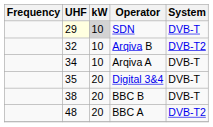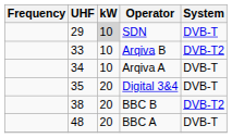 <table class="wikitable sortable">
 <tr>
 <th>Frequency</th>
 <th>UHF</th>
 <th>kW</th>
 <th>Operator</th>
 <th>System</th>
 </tr>
 <tr>
 <td></td>
-<td style="background: lightyellow;">29</td>
+<td>29</td>
 <td style="background: lightgrey;">10</td>
 <td><a href='#'>SDN</a></td>
 <td><a href='#'>DVB-T</a></td>
 </tr>
 <tr>
 <td></td>
-<td>32</td>
+<td>33</td>
 <td>10</td>
 <td><a href='#'>Arqiva</a> B</td>
 <td><a href='#'>DVB-T2</a></td>
 </tr>
 <tr>
 <td></td>
 <td>34</td>
 <td>10</td>
 <td>Arqiva A</td>
 <td>DVB-T</td>
 </tr>
 <tr>
 <td></td>
 <td>35</td>
 <td>20</td>
 <td><a href='#'>Digital 3&4</a></td>
 <td>DVB-T</td>
 </tr>
 <tr>
 <td></td>
 <td>38</td>
 <td>20</td>
 <td>BBC B</td>
-<td>DVB-T</td>
+<td><a href='#'>DVB-T2</a></td>
 </tr>
 <tr>
 <td></td>
 <td>48</td>
 <td>20</td>
 <td>BBC A</td>
-<td><a href='#'>DVB-T2</a></td>
+<td>DVB-T</td>
 </tr>
 <tr>
 </tr>
 </table>
